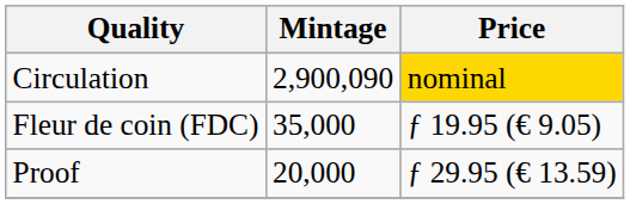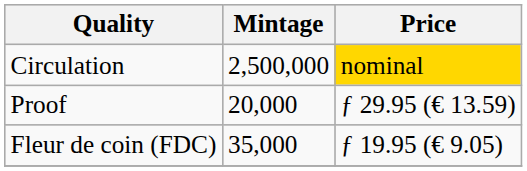 <table class="wikitable">
 <tr>
 <th>Quality</th>
 <th>Mintage</th>
 <th>Price</th>
 </tr>
 <tr>
 <td>Circulation</td>
-<td>2,900,090</td>
+<td>2,500,000</td>
 <td style="background: gold;">nominal</td>
+</tr>
+<tr>
+<td>Proof</td>
+<td>20,000</td>
+<td>ƒ 29.95 (€ 13.59)</td>
 </tr>
 <tr>
 <td>Fleur de coin (FDC)</td>
 <td>35,000</td>
 <td>ƒ 19.95  (€ 9.05)</td>
 </tr>
 <tr>
-<td>Proof</td>
-<td>20,000</td>
-<td>ƒ 29.95 (€ 13.59)</td>
-</tr>
-<tr>
 </tr>
 </table>
